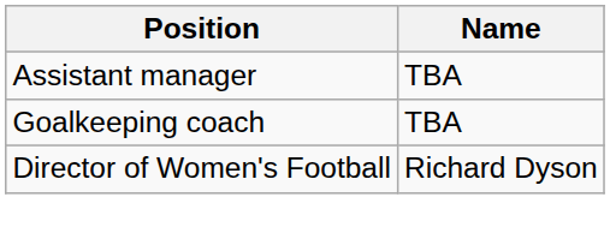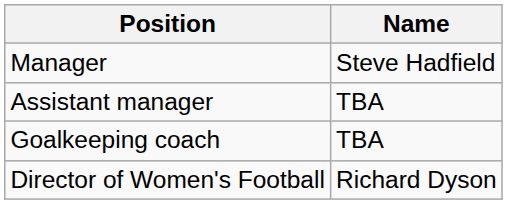 <table class="wikitable">
 <tr>
 <th>Position</th>
 <th>Name</th>
+</tr>
+<tr>
+<td>Manager</td>
+<td> Steve Hadfield</td>
 </tr>
 <tr>
 <td>Assistant manager</td>
 <td>TBA</td>
 </tr>
 <tr>
 <td>Goalkeeping coach</td>
 <td>TBA</td>
 </tr>
 <tr>
 <td>Director of Women's Football</td>
 <td> Richard Dyson</td>
 </tr>
 </table>
